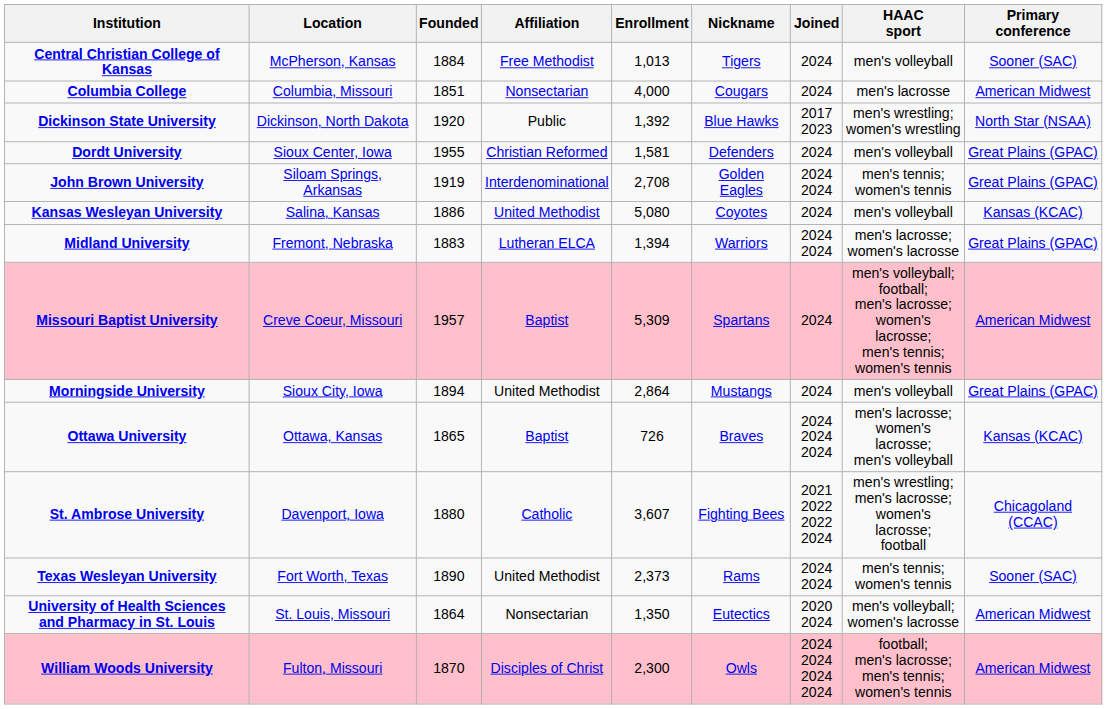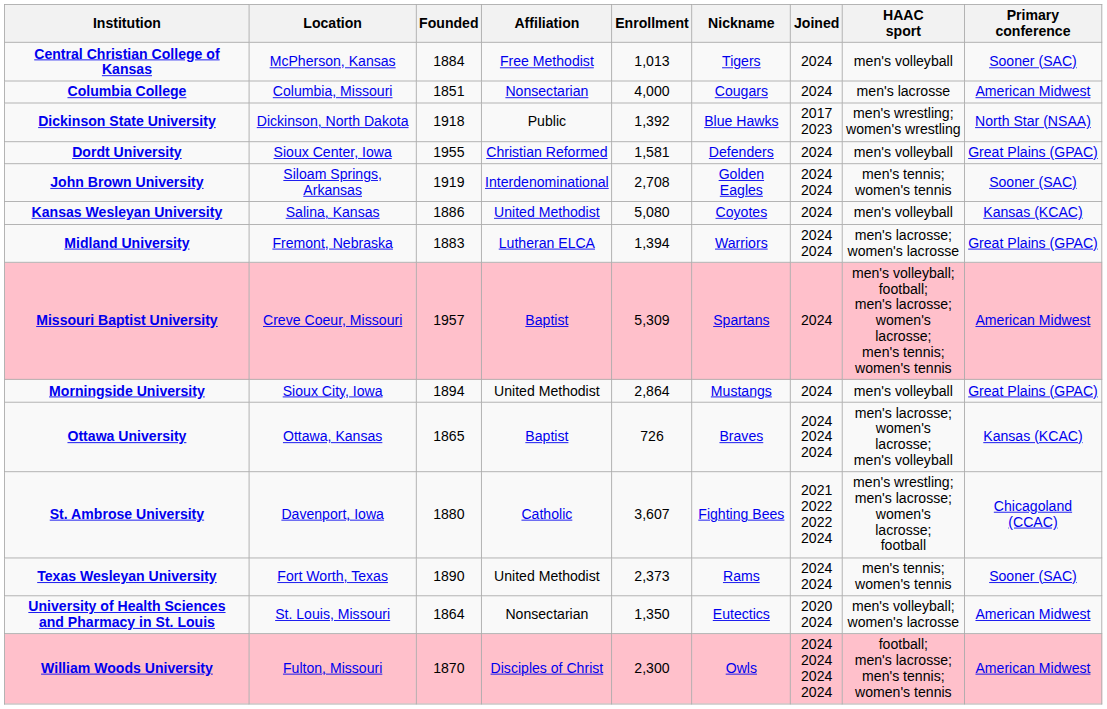 <table class="wikitable sortable" style="text-align:center">
 <tr>
 <th>Institution</th>
 <th>Location</th>
 <th>Founded</th>
 <th>Affiliation</th>
 <th>Enrollment</th>
 <th>Nickname</th>
 <th>Joined</th>
 <th>HAAC<br>sport</th>
 <th>Primary<br>conference</th>
 </tr>
 <tr>
 <td><strong><a href='#'>Central Christian College of Kansas</a></strong></td>
 <td><a href='#'>McPherson, Kansas</a></td>
 <td>1884</td>
 <td><a href='#'>Free Methodist</a></td>
 <td>1,013</td>
 <td><a href='#'>Tigers</a></td>
 <td>2024</td>
 <td>men's volleyball</td>
 <td><a href='#'>Sooner (SAC)</a></td>
 </tr>
 <tr>
 <td><strong><a href='#'>Columbia College</a></strong></td>
 <td><a href='#'>Columbia, Missouri</a></td>
 <td>1851</td>
 <td><a href='#'>Nonsectarian</a></td>
 <td>4,000</td>
 <td><a href='#'>Cougars</a></td>
 <td>2024</td>
 <td>men's lacrosse</td>
 <td><a href='#'>American Midwest</a></td>
 </tr>
 <tr>
 <td><strong><a href='#'>Dickinson State University</a></strong></td>
 <td><a href='#'>Dickinson, North Dakota</a></td>
-<td>1920</td>
+<td>1918</td>
 <td>Public</td>
 <td>1,392</td>
 <td><a href='#'>Blue Hawks</a></td>
 <td>2017<br>2023</td>
 <td>men's wrestling;<br>women's wrestling</td>
 <td><a href='#'>North Star (NSAA)</a></td>
 </tr>
 <tr>
 <td><strong><a href='#'>Dordt University</a></strong></td>
 <td><a href='#'>Sioux Center, Iowa</a></td>
 <td>1955</td>
 <td><a href='#'>Christian Reformed</a></td>
 <td>1,581</td>
 <td><a href='#'>Defenders</a></td>
 <td>2024</td>
 <td>men's volleyball</td>
 <td><a href='#'>Great Plains (GPAC)</a></td>
 </tr>
 <tr>
 <td><strong><a href='#'>John Brown University</a></strong></td>
 <td><a href='#'>Siloam Springs, Arkansas</a></td>
 <td>1919</td>
 <td><a href='#'>Interdenominational</a></td>
 <td>2,708</td>
 <td><a href='#'>Golden Eagles</a></td>
 <td>2024<br>2024</td>
 <td>men's tennis;<br>women's tennis</td>
-<td><a href='#'>Great Plains (GPAC)</a></td>
+<td><a href='#'>Sooner (SAC)</a></td>
 </tr>
 <tr>
 <td><strong><a href='#'>Kansas Wesleyan University</a></strong></td>
 <td><a href='#'>Salina, Kansas</a></td>
 <td>1886</td>
 <td><a href='#'>United Methodist</a></td>
 <td>5,080</td>
 <td><a href='#'>Coyotes</a></td>
 <td>2024</td>
 <td>men's volleyball</td>
 <td><a href='#'>Kansas (KCAC)</a></td>
 </tr>
 <tr>
 <td><strong><a href='#'>Midland University</a></strong></td>
 <td><a href='#'>Fremont, Nebraska</a></td>
 <td>1883</td>
 <td><a href='#'>Lutheran ELCA</a></td>
 <td>1,394</td>
 <td><a href='#'>Warriors</a></td>
 <td>2024<br>2024</td>
 <td>men's lacrosse;<br>women's lacrosse</td>
 <td><a href='#'>Great Plains (GPAC)</a></td>
 </tr>
 <tr bgcolor=pink>
 <td><strong><a href='#'>Missouri Baptist University</a></strong></td>
 <td><a href='#'>Creve Coeur, Missouri</a></td>
 <td>1957</td>
 <td><a href='#'>Baptist</a></td>
 <td>5,309</td>
 <td><a href='#'>Spartans</a></td>
 <td>2024</td>
 <td>men's volleyball;<br>football;<br>men's lacrosse;<br>women's lacrosse;<br>men's tennis;<br>women's tennis</td>
 <td><a href='#'>American Midwest</a></td>
 </tr>
 <tr>
 <td><strong><a href='#'>Morningside University</a></strong></td>
 <td><a href='#'>Sioux City, Iowa</a></td>
 <td>1894</td>
 <td>United Methodist</td>
 <td>2,864</td>
 <td><a href='#'>Mustangs</a></td>
 <td>2024</td>
 <td>men's volleyball</td>
 <td><a href='#'>Great Plains (GPAC)</a></td>
 </tr>
 <tr>
 <td><strong><a href='#'>Ottawa University</a></strong></td>
 <td><a href='#'>Ottawa, Kansas</a></td>
 <td>1865</td>
 <td><a href='#'>Baptist</a></td>
 <td>726</td>
 <td><a href='#'>Braves</a></td>
 <td>2024<br>2024<br>2024</td>
 <td>men's lacrosse;<br>women's lacrosse;<br>men's volleyball</td>
 <td><a href='#'>Kansas (KCAC)</a></td>
 </tr>
 <tr>
 <td><strong><a href='#'>St. Ambrose University</a></strong></td>
 <td><a href='#'>Davenport, Iowa</a></td>
 <td>1880</td>
 <td><a href='#'>Catholic</a><br></td>
 <td>3,607</td>
 <td><a href='#'>Fighting Bees</a></td>
 <td>2021<br>2022<br>2022<br>2024</td>
 <td>men's wrestling;<br>men's lacrosse;<br>women's lacrosse;<br>football</td>
 <td><a href='#'>Chicagoland (CCAC)</a></td>
 </tr>
 <tr>
 <td><strong><a href='#'>Texas Wesleyan University</a></strong></td>
 <td><a href='#'>Fort Worth, Texas</a></td>
 <td>1890</td>
 <td>United Methodist</td>
 <td>2,373</td>
 <td><a href='#'>Rams</a></td>
 <td>2024<br>2024</td>
 <td>men's tennis;<br>women's tennis</td>
 <td><a href='#'>Sooner (SAC)</a></td>
 </tr>
 <tr>
 <td><strong><a href='#'>University of Health Sciences<br>and Pharmacy in St. Louis</a></strong></td>
 <td><a href='#'>St. Louis, Missouri</a></td>
 <td>1864</td>
 <td>Nonsectarian</td>
 <td>1,350</td>
 <td><a href='#'>Eutectics</a></td>
 <td>2020<br>2024</td>
 <td>men's volleyball;<br>women's lacrosse</td>
 <td><a href='#'>American Midwest</a></td>
 </tr>
 <tr bgcolor=pink>
 <td><strong><a href='#'>William Woods University</a></strong></td>
 <td><a href='#'>Fulton, Missouri</a></td>
 <td>1870</td>
 <td><a href='#'>Disciples of Christ</a></td>
 <td>2,300</td>
 <td><a href='#'>Owls</a></td>
 <td>2024<br>2024<br>2024<br>2024</td>
 <td>football;<br>men's lacrosse;<br>men's tennis;<br>women's tennis</td>
 <td><a href='#'>American Midwest</a></td>
 </tr>
 </table>
